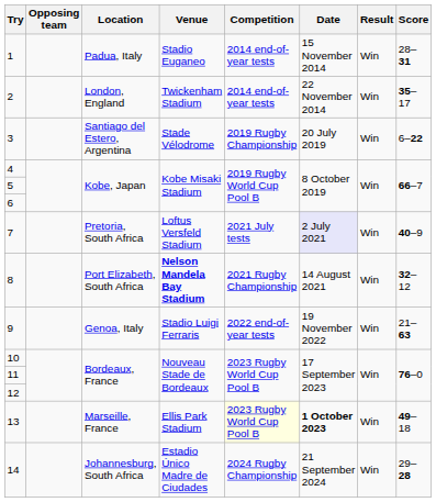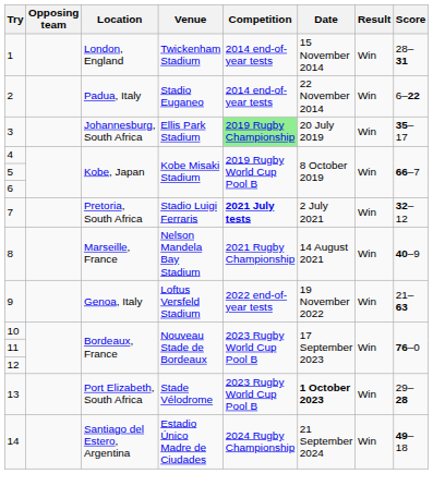 <table class="wikitable" style="font-size:100%">
 <tr>
 <th>Try</th>
 <th>Opposing team</th>
 <th>Location</th>
 <th>Venue</th>
 <th>Competition</th>
 <th>Date</th>
 <th>Result</th>
 <th>Score</th>
 </tr>
 <tr>
 <td>1</td>
 <td></td>
-<td><a href='#'>Padua</a>, Italy</td>
-<td><a href='#'>Stadio Euganeo</a></td>
+<td><a href='#'>London</a>, England</td>
+<td><a href='#'>Twickenham Stadium</a></td>
 <td><a href='#'>2014 end-of-year tests</a></td>
 <td>15 November 2014</td>
 <td>Win</td>
 <td>28–<strong>31</strong></td>
 </tr>
 <tr>
 <td>2</td>
 <td></td>
-<td><a href='#'>London</a>, England</td>
-<td><a href='#'>Twickenham Stadium</a></td>
+<td><a href='#'>Padua</a>, Italy</td>
+<td><a href='#'>Stadio Euganeo</a></td>
 <td><a href='#'>2014 end-of-year tests</a></td>
 <td>22 November 2014</td>
 <td>Win</td>
-<td><strong>35</strong>–17</td>
+<td>6–<strong>22</strong></td>
 </tr>
 <tr>
 <td>3</td>
 <td></td>
-<td><a href='#'>Santiago del Estero</a>, Argentina</td>
-<td><a href='#'>Stade Vélodrome</a></td>
-<td><a href='#'>2019 Rugby Championship</a></td>
+<td><a href='#'>Johannesburg</a>, South Africa</td>
+<td><a href='#'>Ellis Park Stadium</a></td>
+<td style="background: lightgreen;"><a href='#'>2019 Rugby Championship</a></td>
 <td>20 July 2019</td>
 <td>Win</td>
-<td>6–<strong>22</strong></td>
+<td><strong>35</strong>–17</td>
 </tr>
 <tr>
 <td>4</td>
 <td rowspan="3"></td>
 <td rowspan="3"><a href='#'>Kobe</a>, Japan</td>
 <td rowspan="3"><a href='#'>Kobe Misaki Stadium</a></td>
 <td rowspan="3"><a href='#'>2019 Rugby World Cup Pool B</a></td>
 <td rowspan="3">8 October 2019</td>
 <td rowspan="3">Win</td>
 <td rowspan="3"><strong>66</strong>–7</td>
 </tr>
 <tr>
 <td>5</td>
 </tr>
 <tr>
 <td>6</td>
 </tr>
 <tr>
 <td>7</td>
 <td></td>
 <td><a href='#'>Pretoria</a>, South Africa</td>
-<td><a href='#'>Loftus Versfeld Stadium</a></td>
-<td><a href='#'>2021 July tests</a></td>
-<td style="background: lavender;">2 July 2021</td>
+<td><a href='#'>Stadio Luigi Ferraris</a></td>
+<td><strong><a href='#'>2021 July tests</a></strong></td>
+<td>2 July 2021</td>
 <td>Win</td>
-<td><strong>40</strong>–9</td>
+<td><strong>32</strong>–12</td>
 </tr>
 <tr>
 <td>8</td>
 <td></td>
-<td><a href='#'>Port Elizabeth</a>, South Africa</td>
-<td><strong><a href='#'>Nelson Mandela Bay Stadium</a></strong></td>
+<td><a href='#'>Marseille</a>, France</td>
+<td><a href='#'>Nelson Mandela Bay Stadium</a></td>
 <td><a href='#'>2021 Rugby Championship</a></td>
 <td>14 August 2021</td>
 <td>Win</td>
-<td><strong>32</strong>–12</td>
+<td><strong>40</strong>–9</td>
 </tr>
 <tr>
 <td>9</td>
 <td></td>
 <td><a href='#'>Genoa</a>, Italy</td>
-<td><a href='#'>Stadio Luigi Ferraris</a></td>
+<td><a href='#'>Loftus Versfeld Stadium</a></td>
 <td><a href='#'>2022 end-of-year tests</a></td>
 <td>19 November 2022</td>
 <td>Win</td>
 <td>21–<strong>63</strong></td>
 </tr>
 <tr>
 <td>10</td>
 <td rowspan="3"></td>
 <td rowspan="3"><a href='#'>Bordeaux</a>, France</td>
 <td rowspan="3"><a href='#'>Nouveau Stade de Bordeaux</a></td>
 <td rowspan="3"><a href='#'>2023 Rugby World Cup Pool B</a></td>
 <td rowspan="3">17 September 2023</td>
 <td rowspan="3">Win</td>
 <td rowspan="3"><strong>76</strong>–0</td>
 </tr>
 <tr>
 <td>11</td>
 </tr>
 <tr>
 <td>12</td>
 </tr>
 <tr>
 <td>13</td>
 <td></td>
-<td><a href='#'>Marseille</a>, France</td>
-<td><a href='#'>Ellis Park Stadium</a></td>
-<td style="background: lightyellow;"><a href='#'>2023 Rugby World Cup Pool B</a></td>
+<td><a href='#'>Port Elizabeth</a>, South Africa</td>
+<td><a href='#'>Stade Vélodrome</a></td>
+<td><a href='#'>2023 Rugby World Cup Pool B</a></td>
 <td><strong>1 October 2023</strong></td>
 <td>Win</td>
-<td><strong>49</strong>–18</td>
+<td>29–<strong>28</strong></td>
 </tr>
 <tr>
 <td>14</td>
 <td></td>
-<td><a href='#'>Johannesburg</a>, South Africa</td>
+<td><a href='#'>Santiago del Estero</a>, Argentina</td>
 <td><a href='#'>Estadio Único Madre de Ciudades</a></td>
 <td><a href='#'>2024 Rugby Championship</a></td>
 <td>21 September 2024</td>
 <td>Win</td>
-<td>29–<strong>28</strong></td>
+<td><strong>49</strong>–18</td>
 </tr>
 </table>
